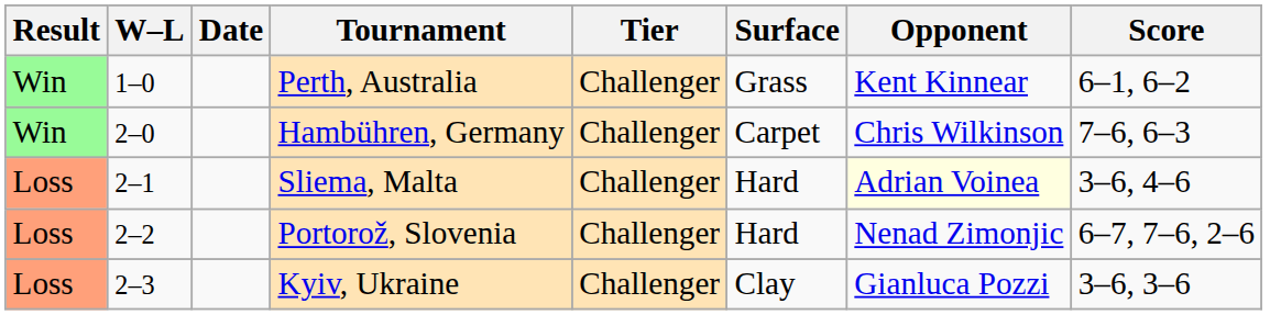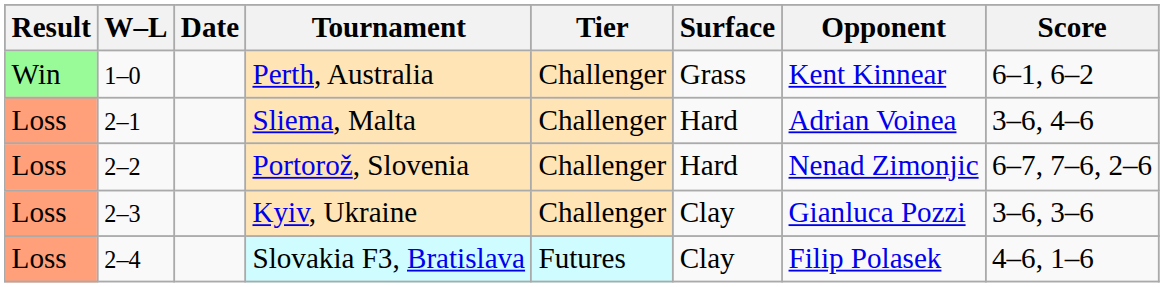 <table class="sortable wikitable">
 <tr>
 <th>Result</th>
 <th class="unsortable">W–L</th>
 <th>Date</th>
 <th>Tournament</th>
 <th>Tier</th>
 <th>Surface</th>
 <th>Opponent</th>
 <th class="unsortable">Score</th>
 </tr>
 <tr>
 <td style="background:#98fb98;">Win</td>
 <td><small>1–0</small></td>
 <td></td>
 <td style="background:moccasin;"><a href='#'>Perth</a>, Australia</td>
 <td style="background:moccasin;">Challenger</td>
 <td>Grass</td>
 <td> <a href='#'>Kent Kinnear</a></td>
 <td>6–1, 6–2</td>
 </tr>
 <tr>
-<td style="background:#98fb98;">Win</td>
-<td><small>2–0</small></td>
-<td></td>
-<td style="background:moccasin;"><a href='#'>Hambühren</a>, Germany</td>
-<td style="background:moccasin;">Challenger</td>
-<td>Carpet</td>
-<td> <a href='#'>Chris Wilkinson</a></td>
-<td>7–6, 6–3</td>
-</tr>
-<tr>
 <td style="background:#ffa07a;">Loss</td>
 <td><small>2–1</small></td>
 <td></td>
 <td style="background:moccasin;"><a href='#'>Sliema</a>, Malta</td>
 <td style="background:moccasin;">Challenger</td>
 <td>Hard</td>
-<td style="background: lightyellow;"> <a href='#'>Adrian Voinea</a></td>
+<td> <a href='#'>Adrian Voinea</a></td>
 <td>3–6, 4–6</td>
 </tr>
 <tr>
 <td style="background:#ffa07a;">Loss</td>
 <td><small>2–2</small></td>
 <td></td>
 <td style="background:moccasin;"><a href='#'>Portorož</a>, Slovenia</td>
 <td style="background:moccasin;">Challenger</td>
 <td>Hard</td>
 <td> <a href='#'>Nenad Zimonjic</a></td>
 <td>6–7, 7–6, 2–6</td>
 </tr>
 <tr>
 <td style="background:#ffa07a;">Loss</td>
 <td><small>2–3</small></td>
 <td></td>
 <td style="background:moccasin;"><a href='#'>Kyiv</a>, Ukraine</td>
 <td style="background:moccasin;">Challenger</td>
 <td>Clay</td>
 <td> <a href='#'>Gianluca Pozzi</a></td>
 <td>3–6, 3–6</td>
 </tr>
+<tr>
+<td style="background:#ffa07a;">Loss</td>
+<td><small>2–4</small></td>
+<td></td>
+<td style="background:#cffcff;">Slovakia F3, <a href='#'>Bratislava</a></td>
+<td style="background:#cffcff;">Futures</td>
+<td>Clay</td>
+<td> <a href='#'>Filip Polasek</a></td>
+<td>4–6, 1–6</td>
+</tr>
 </table>
